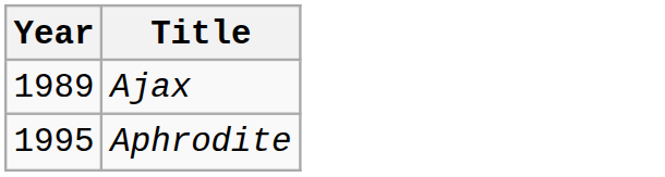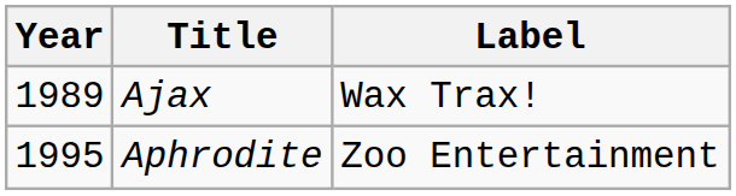 <table class="wikitable">
 <tr>
 <th>Year</th>
 <th>Title</th>
+<th>Label</th>
 </tr>
 <tr>
 <td>1989</td>
 <td><em>Ajax</em></td>
+<td>Wax Trax!</td>
 </tr>
 <tr>
 <td>1995</td>
 <td><em>Aphrodite</em></td>
+<td>Zoo Entertainment</td>
 </tr>
 </table>
